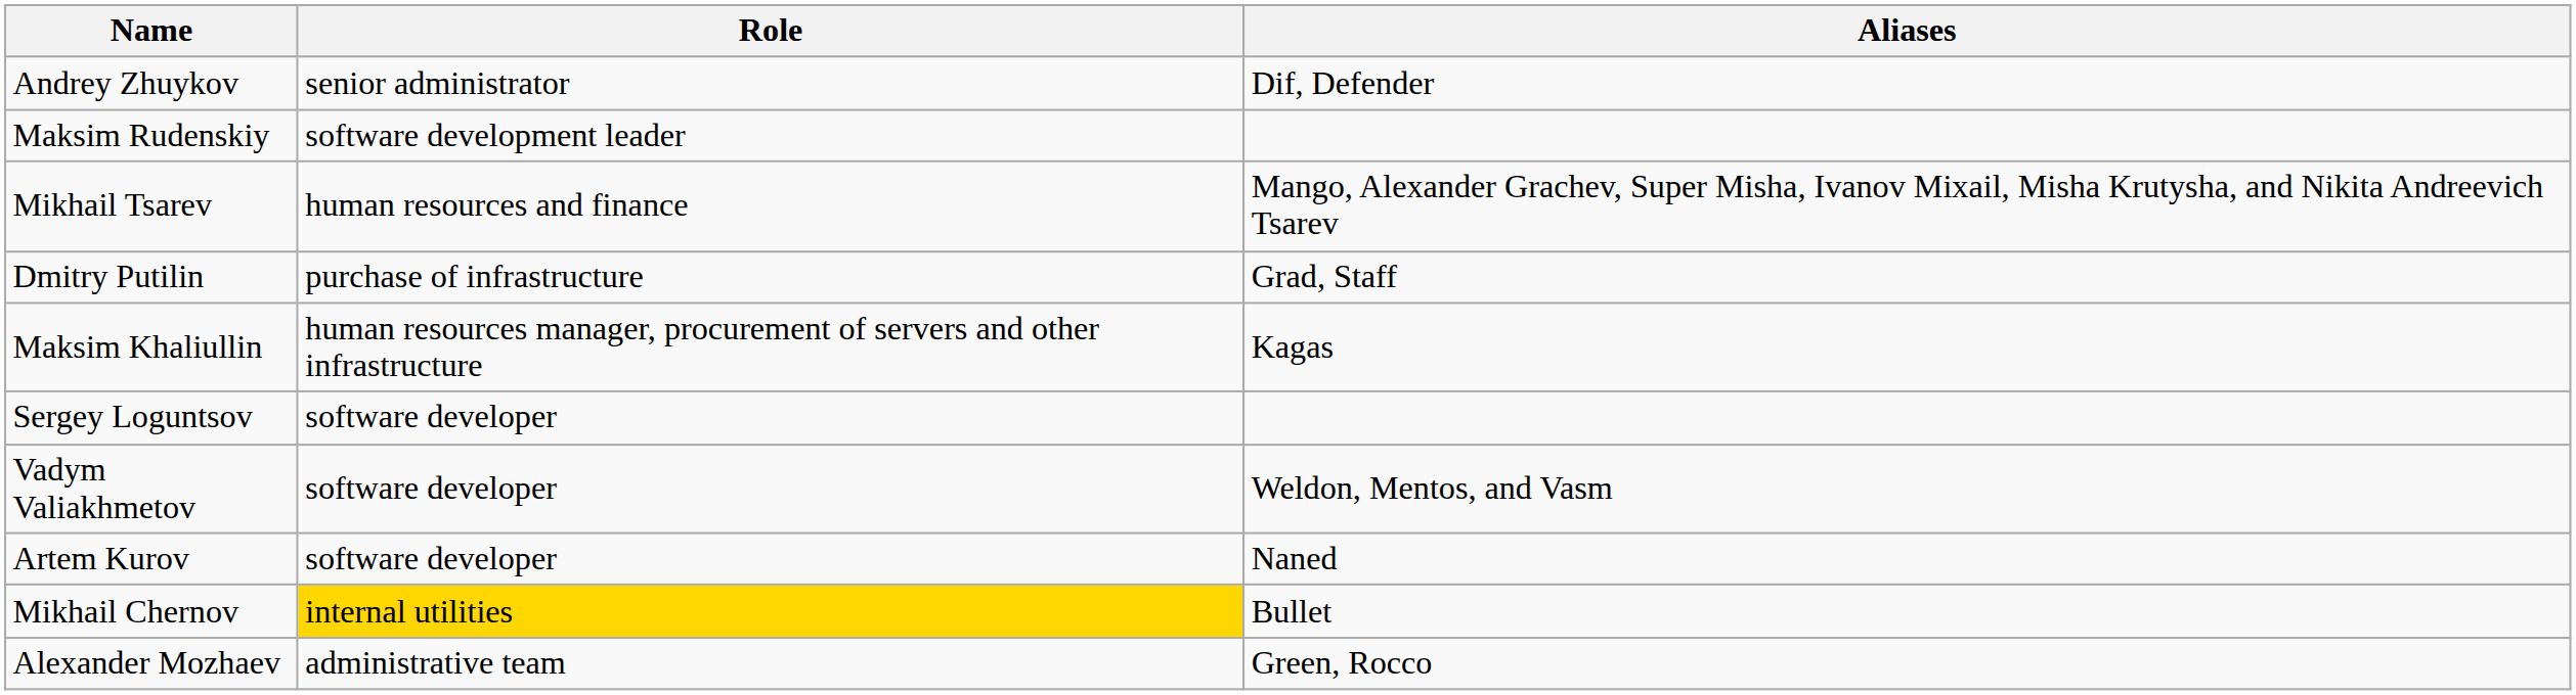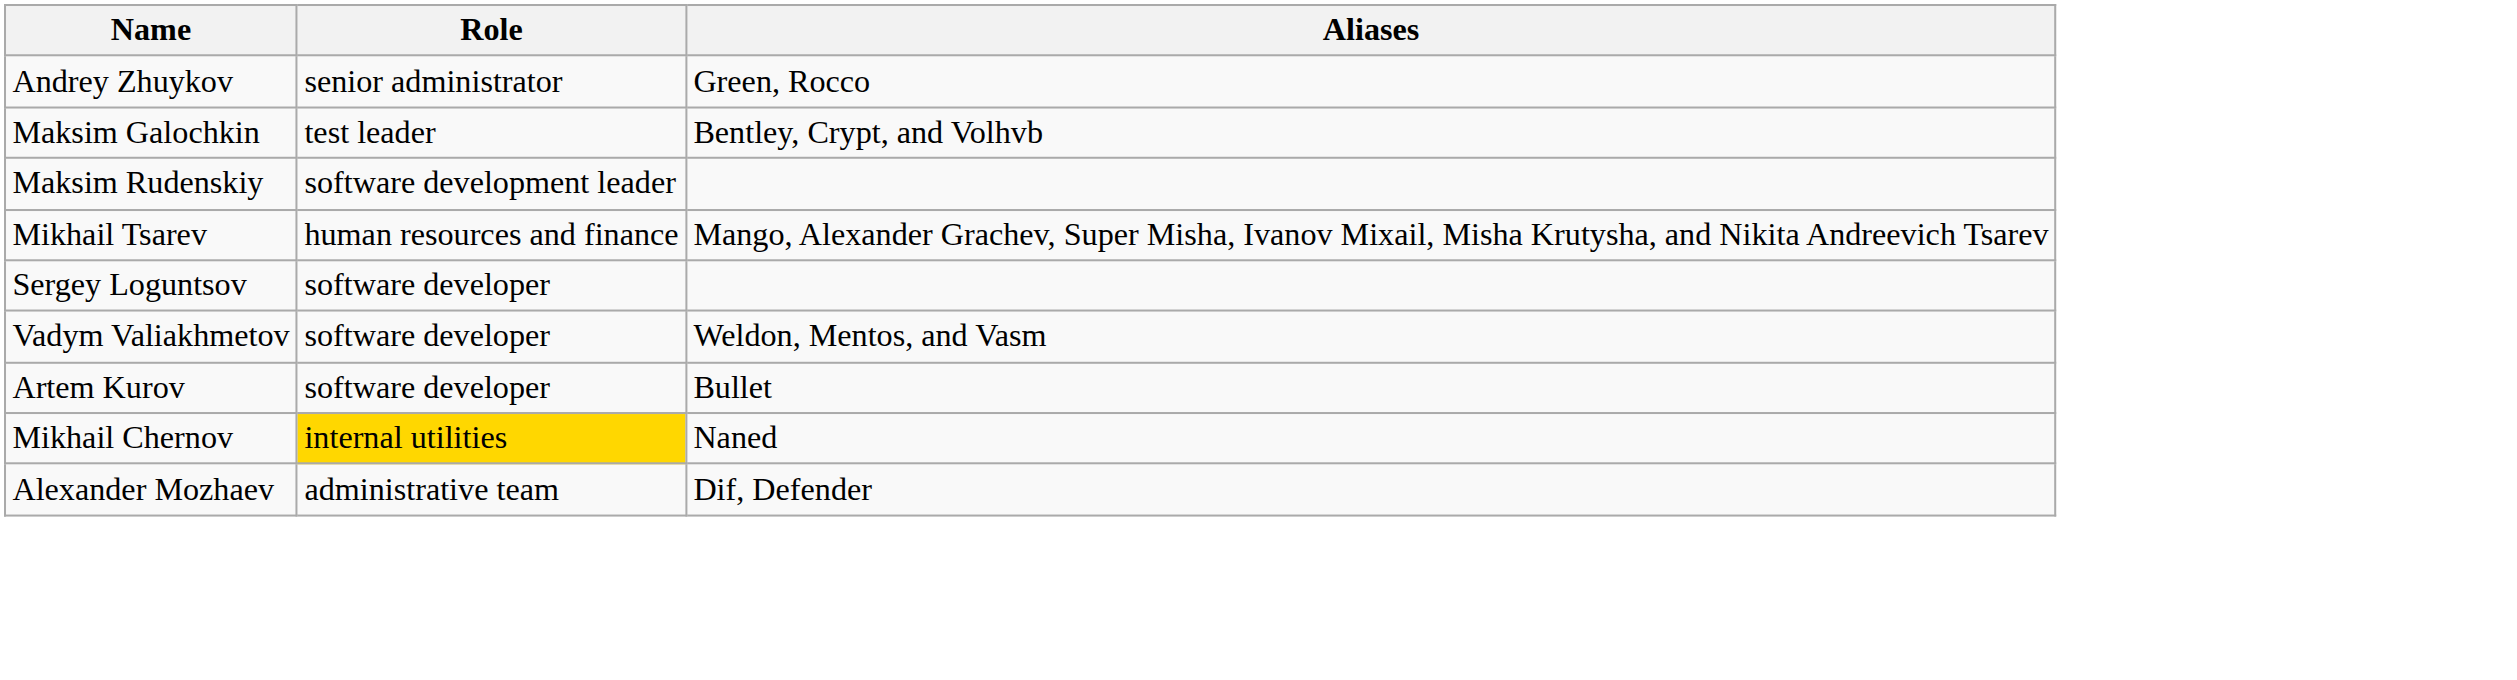 <table class="wikitable mw-collapsible mw-collapsed">
 <tr>
 <th>Name</th>
 <th>Role</th>
 <th>Aliases</th>
 </tr>
 <tr>
 <td>Andrey Zhuykov</td>
 <td>senior administrator</td>
-<td>Dif, Defender</td>
+<td>Green, Rocco</td>
+</tr>
+<tr>
+<td>Maksim Galochkin</td>
+<td>test leader</td>
+<td>Bentley, Crypt, and Volhvb</td>
 </tr>
 <tr>
 <td>Maksim Rudenskiy</td>
 <td>software development leader</td>
 <td></td>
 </tr>
 <tr>
 <td>Mikhail Tsarev</td>
 <td>human resources and finance</td>
 <td>Mango, Alexander Grachev, Super Misha, Ivanov Mixail, Misha Krutysha, and Nikita Andreevich Tsarev</td>
-</tr>
-<tr>
-<td>Dmitry Putilin</td>
-<td>purchase of infrastructure</td>
-<td>Grad, Staff</td>
-</tr>
-<tr>
-<td>Maksim Khaliullin</td>
-<td>human resources manager, procurement of servers and other infrastructure</td>
-<td>Kagas</td>
 </tr>
 <tr>
 <td>Sergey Loguntsov</td>
 <td>software developer</td>
 <td></td>
 </tr>
 <tr>
 <td>Vadym Valiakhmetov</td>
 <td>software developer</td>
 <td>Weldon, Mentos, and Vasm</td>
 </tr>
 <tr>
 <td>Artem Kurov</td>
 <td>software developer</td>
-<td>Naned</td>
+<td>Bullet</td>
 </tr>
 <tr>
 <td>Mikhail Chernov</td>
 <td style="background: gold;">internal utilities</td>
-<td>Bullet</td>
+<td>Naned</td>
 </tr>
 <tr>
 <td>Alexander Mozhaev</td>
 <td>administrative team</td>
-<td>Green, Rocco</td>
+<td>Dif, Defender</td>
 </tr>
 </table>
